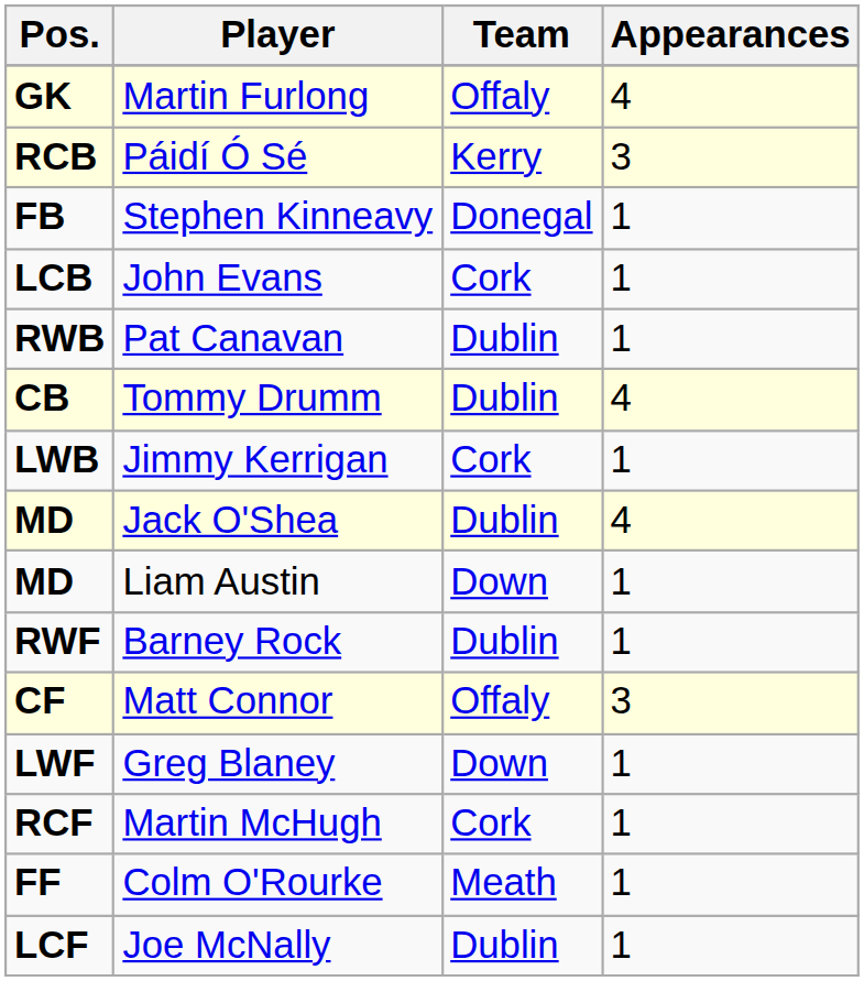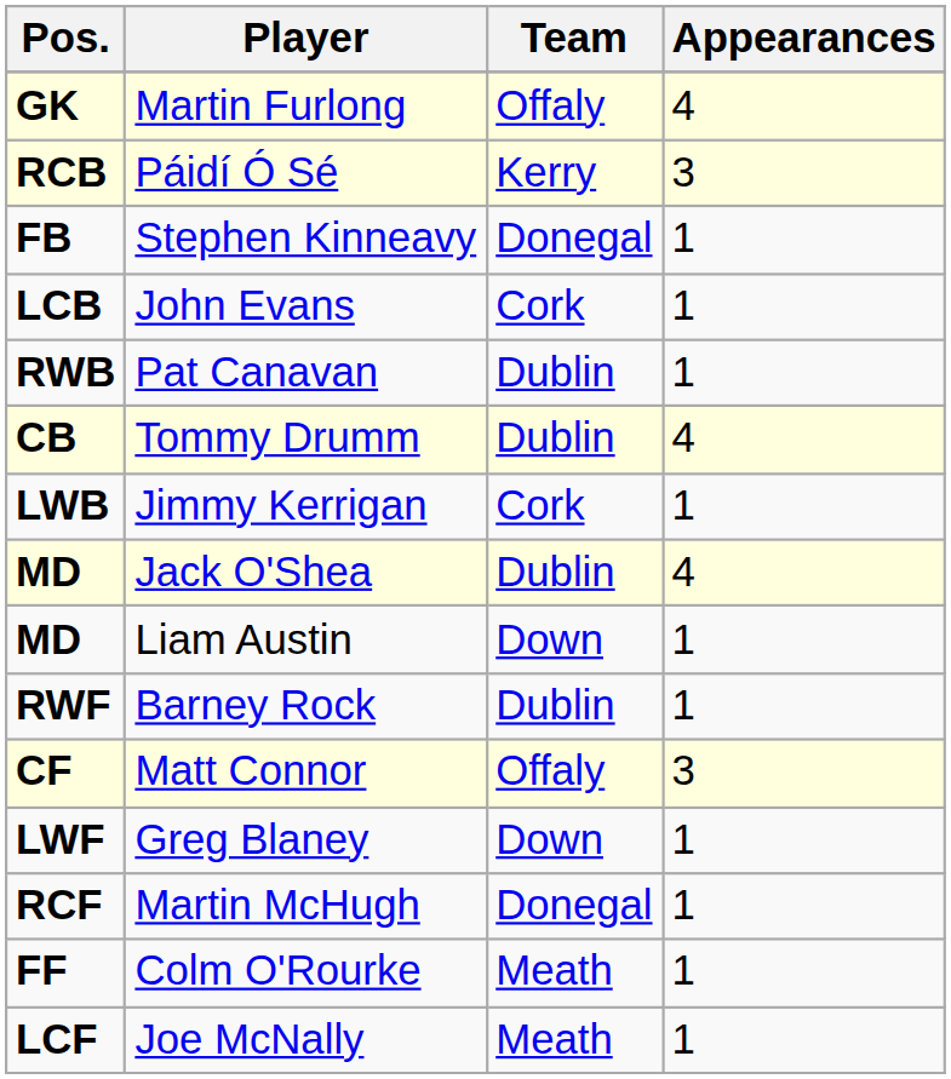 <table class="wikitable">
 <tr>
 <th>Pos.</th>
 <th>Player</th>
 <th>Team</th>
 <th>Appearances</th>
 </tr>
 <tr>
 </tr>
 <tr bgcolor=#FFFFDD>
 <td><strong>GK</strong></td>
 <td> <a href='#'>Martin Furlong</a></td>
 <td><a href='#'>Offaly</a></td>
 <td>4</td>
 </tr>
 <tr bgcolor=#FFFFDD>
 <td><strong>RCB</strong></td>
 <td> <a href='#'>Páidí Ó Sé</a></td>
 <td><a href='#'>Kerry</a></td>
 <td>3</td>
 </tr>
 <tr>
 <td><strong>FB</strong></td>
 <td> <a href='#'>Stephen Kinneavy</a></td>
 <td><a href='#'>Donegal</a></td>
 <td>1</td>
 </tr>
 <tr>
 <td><strong>LCB</strong></td>
 <td> <a href='#'>John Evans</a></td>
 <td><a href='#'>Cork</a></td>
 <td>1</td>
 </tr>
 <tr>
 <td><strong>RWB</strong></td>
 <td> <a href='#'>Pat Canavan</a></td>
 <td><a href='#'>Dublin</a></td>
 <td>1</td>
 </tr>
 <tr bgcolor=#FFFFDD>
 <td><strong>CB</strong></td>
 <td> <a href='#'>Tommy Drumm</a></td>
 <td><a href='#'>Dublin</a></td>
 <td>4</td>
 </tr>
 <tr>
 <td><strong>LWB</strong></td>
 <td> <a href='#'>Jimmy Kerrigan</a></td>
 <td><a href='#'>Cork</a></td>
 <td>1</td>
 </tr>
 <tr bgcolor=#FFFFDD>
 <td><strong>MD</strong></td>
 <td> <a href='#'>Jack O'Shea</a></td>
 <td><a href='#'>Dublin</a></td>
 <td>4</td>
 </tr>
 <tr>
 <td><strong>MD</strong></td>
 <td> Liam Austin</td>
 <td><a href='#'>Down</a></td>
 <td>1</td>
 </tr>
 <tr>
 <td><strong>RWF</strong></td>
 <td> <a href='#'>Barney Rock</a></td>
 <td><a href='#'>Dublin</a></td>
 <td>1</td>
 </tr>
 <tr bgcolor=#FFFFDD>
 <td><strong>CF</strong></td>
 <td> <a href='#'>Matt Connor</a></td>
 <td><a href='#'>Offaly</a></td>
 <td>3</td>
 </tr>
 <tr>
 <td><strong>LWF</strong></td>
 <td> <a href='#'>Greg Blaney</a></td>
 <td><a href='#'>Down</a></td>
 <td>1</td>
 </tr>
 <tr>
 <td><strong>RCF</strong></td>
 <td> <a href='#'>Martin McHugh</a></td>
-<td><a href='#'>Cork</a></td>
+<td><a href='#'>Donegal</a></td>
 <td>1</td>
 </tr>
 <tr>
 <td><strong>FF</strong></td>
 <td> <a href='#'>Colm O'Rourke</a></td>
 <td><a href='#'>Meath</a></td>
 <td>1</td>
 </tr>
 <tr>
 <td><strong>LCF</strong></td>
 <td> <a href='#'>Joe McNally</a></td>
-<td><a href='#'>Dublin</a></td>
+<td><a href='#'>Meath</a></td>
 <td>1</td>
 </tr>
 <tr>
 </tr>
 </table>
